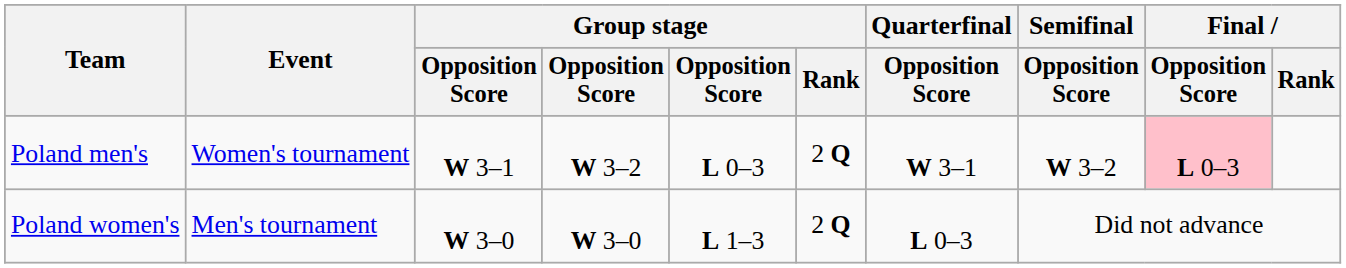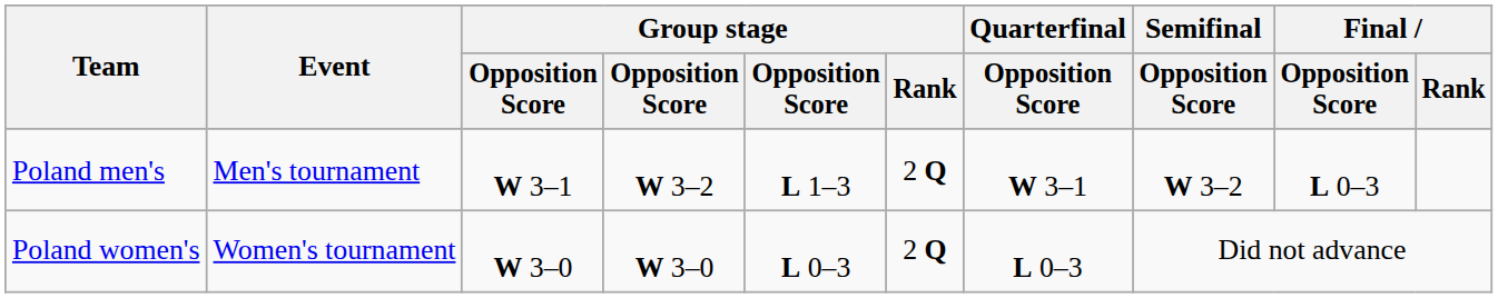 <table class="wikitable" style="font-size:90%">
 <tr>
 <th rowspan=2>Team</th>
 <th rowspan=2>Event</th>
 <th colspan=4>Group stage</th>
 <th>Quarterfinal</th>
 <th>Semifinal</th>
 <th colspan=2>Final / </th>
 </tr>
 <tr style="font-size:95%">
 <th>Opposition<br>Score</th>
 <th>Opposition<br>Score</th>
 <th>Opposition<br>Score</th>
 <th>Rank</th>
 <th>Opposition<br>Score</th>
 <th>Opposition<br>Score</th>
 <th>Opposition<br>Score</th>
 <th>Rank</th>
 </tr>
 <tr align=center>
 <td align=left><a href='#'>Poland men's</a></td>
-<td align=left><a href='#'>Women's tournament</a></td>
+<td align=left><a href='#'>Men's tournament</a></td>
+<td><br><strong>W</strong> 3–1</td>
+<td><br><strong>W</strong> 3–2</td>
+<td><br><strong>L</strong> 1–3</td>
+<td>2 <strong>Q</strong></td>
 <td><br><strong>W</strong> 3–1</td>
 <td><br><strong>W</strong> 3–2</td>
 <td><br><strong>L</strong> 0–3</td>
-<td>2 <strong>Q</strong></td>
-<td><br><strong>W</strong> 3–1</td>
-<td><br><strong>W</strong> 3–2</td>
-<td style="background: pink;"><br><strong>L</strong> 0–3</td>
 <td></td>
 </tr>
 <tr align=center>
 <td align=left><a href='#'>Poland women's</a></td>
-<td align=left><a href='#'>Men's tournament</a></td>
+<td align=left><a href='#'>Women's tournament</a></td>
 <td><br><strong>W</strong> 3–0</td>
 <td><br><strong>W</strong> 3–0</td>
-<td><br><strong>L</strong> 1–3</td>
+<td><br><strong>L</strong> 0–3</td>
 <td>2 <strong>Q</strong></td>
 <td><br><strong>L</strong> 0–3</td>
 <td colspan=3>Did not advance</td>
 </tr>
 </table>
